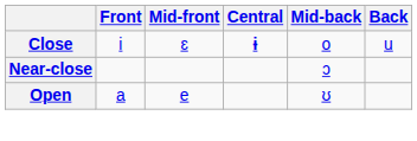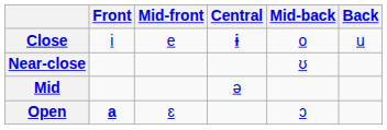 <table class="wikitable" style="text-align: center;">
 <tr>
 <th></th>
 <th><a href='#'>Front</a></th>
 <th><a href='#'>Mid-front</a></th>
 <th><a href='#'>Central</a></th>
 <th><a href='#'>Mid-back</a></th>
 <th><a href='#'>Back</a></th>
 </tr>
 <tr>
 <th><a href='#'>Close</a></th>
 <td><a href='#'>i</a></td>
-<td><a href='#'>ɛ</a></td>
+<td><a href='#'>e</a></td>
 <td><strong><a href='#'>ɨ</a></strong></td>
 <td><a href='#'>o</a></td>
 <td><a href='#'>u</a></td>
 </tr>
 <tr>
 <th><a href='#'>Near-close</a></th>
 <td></td>
 <td></td>
 <td></td>
-<td><a href='#'>ɔ</a></td>
+<td><a href='#'>ʊ</a></td>
+<td></td>
+</tr>
+<tr>
+<th><a href='#'>Mid</a></th>
+<td></td>
+<td></td>
+<td><a href='#'>ə</a></td>
+<td></td>
 <td></td>
 </tr>
 <tr>
 <th><a href='#'>Open</a></th>
-<td><a href='#'>a</a></td>
-<td><a href='#'>e</a></td>
+<td><strong><a href='#'>a</a></strong></td>
+<td><a href='#'>ɛ</a></td>
 <td></td>
-<td><a href='#'>ʊ</a></td>
+<td><a href='#'>ɔ</a></td>
 <td></td>
 </tr>
 </table>
